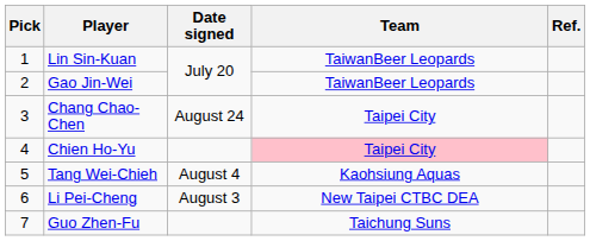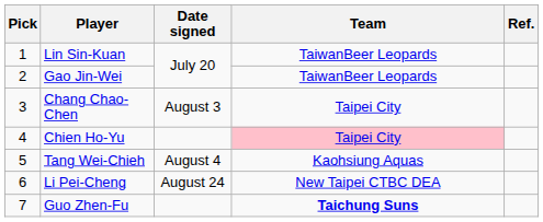 <table class="wikitable sortable" style="text-align:center">
 <tr>
 <th style="width:30px">Pick</th>
 <th style="width:120px">Player</th>
 <th style="width:80px">Date signed</th>
 <th style="width:300px">Team</th>
 <th class="unsortable" style="width:30px">Ref.</th>
 </tr>
 <tr>
 <td>1</td>
 <td align="left"><a href='#'>Lin Sin-Kuan</a></td>
 <td rowspan=2>July 20</td>
 <td><a href='#'>TaiwanBeer Leopards</a></td>
 <td></td>
 </tr>
 <tr>
 <td>2</td>
 <td align="left"><a href='#'>Gao Jin-Wei</a></td>
 <td><a href='#'>TaiwanBeer Leopards</a><br></td>
 <td></td>
 </tr>
 <tr>
 <td>3</td>
 <td align="left"><a href='#'>Chang Chao-Chen</a></td>
-<td>August 24</td>
+<td>August 3</td>
 <td><a href='#'>Taipei City</a><br></td>
 <td></td>
 </tr>
 <tr>
 <td>4</td>
 <td align="left"><a href='#'>Chien Ho-Yu</a></td>
 <td></td>
 <td style="background: pink;"><a href='#'>Taipei City</a><br></td>
 <td></td>
 </tr>
 <tr>
 <td>5</td>
 <td align="left"><a href='#'>Tang Wei-Chieh</a></td>
 <td>August 4</td>
 <td><a href='#'>Kaohsiung Aquas</a></td>
 <td></td>
 </tr>
 <tr>
 <td>6</td>
 <td align="left"><a href='#'>Li Pei-Cheng</a></td>
-<td>August 3</td>
+<td>August 24</td>
 <td><a href='#'>New Taipei CTBC DEA</a></td>
 <td></td>
 </tr>
 <tr>
 <td>7</td>
 <td align="left"><a href='#'>Guo Zhen-Fu</a></td>
 <td></td>
-<td><a href='#'>Taichung Suns</a><br></td>
+<td><strong><a href='#'>Taichung Suns</a><br></strong></td>
 <td></td>
 </tr>
 </table>
